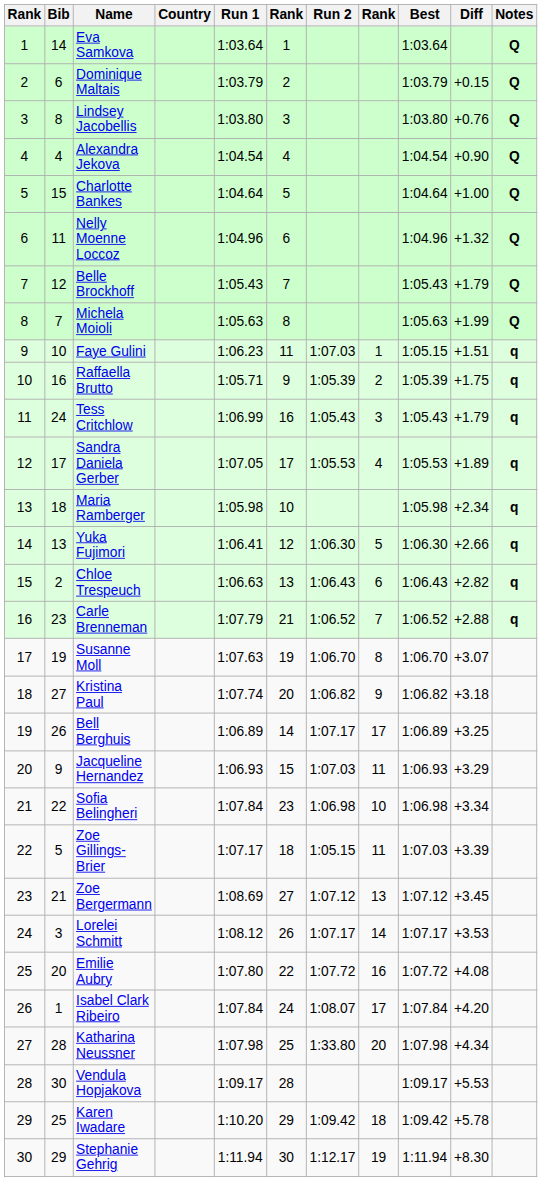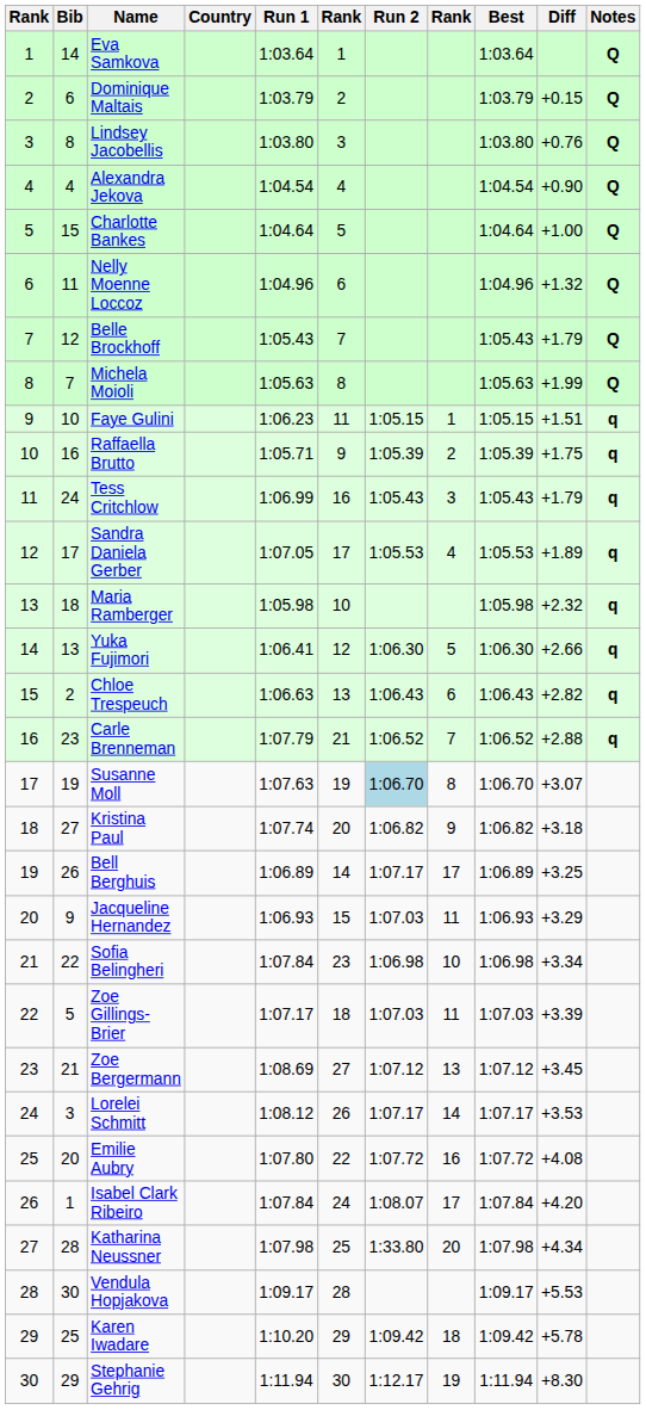 <table class="wikitable sortable" style="text-align:center">
 <tr>
 <th>Rank</th>
 <th>Bib</th>
 <th>Name</th>
 <th>Country</th>
 <th>Run 1</th>
 <th>Rank</th>
 <th>Run 2</th>
 <th>Rank</th>
 <th>Best</th>
 <th>Diff</th>
 <th>Notes</th>
 </tr>
 <tr bgcolor=ccffcc>
 <td>1</td>
 <td>14</td>
 <td align=left><a href='#'>Eva Samkova</a></td>
 <td align=left></td>
 <td>1:03.64</td>
 <td>1</td>
 <td></td>
 <td></td>
 <td>1:03.64</td>
 <td></td>
 <td><strong>Q</strong></td>
 </tr>
 <tr bgcolor=ccffcc>
 <td>2</td>
 <td>6</td>
 <td align=left><a href='#'>Dominique Maltais</a></td>
 <td align=left></td>
 <td>1:03.79</td>
 <td>2</td>
 <td></td>
 <td></td>
 <td>1:03.79</td>
 <td>+0.15</td>
 <td><strong>Q</strong></td>
 </tr>
 <tr bgcolor=ccffcc>
 <td>3</td>
 <td>8</td>
 <td align=left><a href='#'>Lindsey Jacobellis</a></td>
 <td align=left></td>
 <td>1:03.80</td>
 <td>3</td>
 <td></td>
 <td></td>
 <td>1:03.80</td>
 <td>+0.76</td>
 <td><strong>Q</strong></td>
 </tr>
 <tr bgcolor=ccffcc>
 <td>4</td>
 <td>4</td>
 <td align=left><a href='#'>Alexandra Jekova</a></td>
 <td align=left></td>
 <td>1:04.54</td>
 <td>4</td>
 <td></td>
 <td></td>
 <td>1:04.54</td>
 <td>+0.90</td>
 <td><strong>Q</strong></td>
 </tr>
 <tr bgcolor=ccffcc>
 <td>5</td>
 <td>15</td>
 <td align=left><a href='#'>Charlotte Bankes</a></td>
 <td align=left></td>
 <td>1:04.64</td>
 <td>5</td>
 <td></td>
 <td></td>
 <td>1:04.64</td>
 <td>+1.00</td>
 <td><strong>Q</strong></td>
 </tr>
 <tr bgcolor=ccffcc>
 <td>6</td>
 <td>11</td>
 <td align=left><a href='#'>Nelly Moenne Loccoz</a></td>
 <td align=left></td>
 <td>1:04.96</td>
 <td>6</td>
 <td></td>
 <td></td>
 <td>1:04.96</td>
 <td>+1.32</td>
 <td><strong>Q</strong></td>
 </tr>
 <tr bgcolor=ccffcc>
 <td>7</td>
 <td>12</td>
 <td align=left><a href='#'>Belle Brockhoff</a></td>
 <td align=left></td>
 <td>1:05.43</td>
 <td>7</td>
 <td></td>
 <td></td>
 <td>1:05.43</td>
 <td>+1.79</td>
 <td><strong>Q</strong></td>
 </tr>
 <tr bgcolor=ccffcc>
 <td>8</td>
 <td>7</td>
 <td align=left><a href='#'>Michela Moioli</a></td>
 <td align=left></td>
 <td>1:05.63</td>
 <td>8</td>
 <td></td>
 <td></td>
 <td>1:05.63</td>
 <td>+1.99</td>
 <td><strong>Q</strong></td>
 </tr>
 <tr bgcolor=ddffdd>
 <td>9</td>
 <td>10</td>
 <td align=left><a href='#'>Faye Gulini</a></td>
 <td align=left></td>
 <td>1:06.23</td>
 <td>11</td>
-<td>1:07.03</td>
+<td>1:05.15</td>
 <td>1</td>
 <td>1:05.15</td>
 <td>+1.51</td>
 <td><strong>q</strong></td>
 </tr>
 <tr bgcolor=ddffdd>
 <td>10</td>
 <td>16</td>
 <td align=left><a href='#'>Raffaella Brutto</a></td>
 <td align=left></td>
 <td>1:05.71</td>
 <td>9</td>
 <td>1:05.39</td>
 <td>2</td>
 <td>1:05.39</td>
 <td>+1.75</td>
 <td><strong>q</strong></td>
 </tr>
 <tr bgcolor=ddffdd>
 <td>11</td>
 <td>24</td>
 <td align=left><a href='#'>Tess Critchlow</a></td>
 <td align=left></td>
 <td>1:06.99</td>
 <td>16</td>
 <td>1:05.43</td>
 <td>3</td>
 <td>1:05.43</td>
 <td>+1.79</td>
 <td><strong>q</strong></td>
 </tr>
 <tr bgcolor=ddffdd>
 <td>12</td>
 <td>17</td>
 <td align=left><a href='#'>Sandra Daniela Gerber</a></td>
 <td align=left></td>
 <td>1:07.05</td>
 <td>17</td>
 <td>1:05.53</td>
 <td>4</td>
 <td>1:05.53</td>
 <td>+1.89</td>
 <td><strong>q</strong></td>
 </tr>
 <tr bgcolor=ddffdd>
 <td>13</td>
 <td>18</td>
 <td align=left><a href='#'>Maria Ramberger</a></td>
 <td align=left></td>
 <td>1:05.98</td>
 <td>10</td>
 <td></td>
 <td></td>
 <td>1:05.98</td>
-<td>+2.34</td>
+<td>+2.32</td>
 <td><strong>q</strong></td>
 </tr>
 <tr bgcolor=ddffdd>
 <td>14</td>
 <td>13</td>
 <td align=left><a href='#'>Yuka Fujimori</a></td>
 <td align=left></td>
 <td>1:06.41</td>
 <td>12</td>
 <td>1:06.30</td>
 <td>5</td>
 <td>1:06.30</td>
 <td>+2.66</td>
 <td><strong>q</strong></td>
 </tr>
 <tr bgcolor=ddffdd>
 <td>15</td>
 <td>2</td>
 <td align=left><a href='#'>Chloe Trespeuch</a></td>
 <td align=left></td>
 <td>1:06.63</td>
 <td>13</td>
 <td>1:06.43</td>
 <td>6</td>
 <td>1:06.43</td>
 <td>+2.82</td>
 <td><strong>q</strong></td>
 </tr>
 <tr bgcolor=ddffdd>
 <td>16</td>
 <td>23</td>
 <td align=left><a href='#'>Carle Brenneman</a></td>
 <td align=left></td>
 <td>1:07.79</td>
 <td>21</td>
 <td>1:06.52</td>
 <td>7</td>
 <td>1:06.52</td>
 <td>+2.88</td>
 <td><strong>q</strong></td>
 </tr>
 <tr>
 <td>17</td>
 <td>19</td>
 <td align=left><a href='#'>Susanne Moll</a></td>
 <td align=left></td>
 <td>1:07.63</td>
 <td>19</td>
-<td>1:06.70</td>
+<td style="background: lightblue;">1:06.70</td>
 <td>8</td>
 <td>1:06.70</td>
 <td>+3.07</td>
 <td></td>
 </tr>
 <tr>
 <td>18</td>
 <td>27</td>
 <td align=left><a href='#'>Kristina Paul</a></td>
 <td align=left></td>
 <td>1:07.74</td>
 <td>20</td>
 <td>1:06.82</td>
 <td>9</td>
 <td>1:06.82</td>
 <td>+3.18</td>
 <td></td>
 </tr>
 <tr>
 <td>19</td>
 <td>26</td>
 <td align=left><a href='#'>Bell Berghuis</a></td>
 <td align=left></td>
 <td>1:06.89</td>
 <td>14</td>
 <td>1:07.17</td>
 <td>17</td>
 <td>1:06.89</td>
 <td>+3.25</td>
 <td></td>
 </tr>
 <tr>
 <td>20</td>
 <td>9</td>
 <td align=left><a href='#'>Jacqueline Hernandez</a></td>
 <td align=left></td>
 <td>1:06.93</td>
 <td>15</td>
 <td>1:07.03</td>
 <td>11</td>
 <td>1:06.93</td>
 <td>+3.29</td>
 <td></td>
 </tr>
 <tr>
 <td>21</td>
 <td>22</td>
 <td align=left><a href='#'>Sofia Belingheri</a></td>
 <td align=left></td>
 <td>1:07.84</td>
 <td>23</td>
 <td>1:06.98</td>
 <td>10</td>
 <td>1:06.98</td>
 <td>+3.34</td>
 <td></td>
 </tr>
 <tr>
 <td>22</td>
 <td>5</td>
 <td align=left><a href='#'>Zoe Gillings-Brier</a></td>
 <td align=left></td>
 <td>1:07.17</td>
 <td>18</td>
-<td>1:05.15</td>
+<td>1:07.03</td>
 <td>11</td>
 <td>1:07.03</td>
 <td>+3.39</td>
 <td></td>
 </tr>
 <tr>
 <td>23</td>
 <td>21</td>
 <td align=left><a href='#'>Zoe Bergermann</a></td>
 <td align=left></td>
 <td>1:08.69</td>
 <td>27</td>
 <td>1:07.12</td>
 <td>13</td>
 <td>1:07.12</td>
 <td>+3.45</td>
 <td></td>
 </tr>
 <tr>
 <td>24</td>
 <td>3</td>
 <td align=left><a href='#'>Lorelei Schmitt</a></td>
 <td align=left></td>
 <td>1:08.12</td>
 <td>26</td>
 <td>1:07.17</td>
 <td>14</td>
 <td>1:07.17</td>
 <td>+3.53</td>
 <td></td>
 </tr>
 <tr>
 <td>25</td>
 <td>20</td>
 <td align=left><a href='#'>Emilie Aubry</a></td>
 <td align=left></td>
 <td>1:07.80</td>
 <td>22</td>
 <td>1:07.72</td>
 <td>16</td>
 <td>1:07.72</td>
 <td>+4.08</td>
 <td></td>
 </tr>
 <tr>
 <td>26</td>
 <td>1</td>
 <td align=left><a href='#'>Isabel Clark Ribeiro</a></td>
 <td align=left></td>
 <td>1:07.84</td>
 <td>24</td>
 <td>1:08.07</td>
 <td>17</td>
 <td>1:07.84</td>
 <td>+4.20</td>
 <td></td>
 </tr>
 <tr>
 <td>27</td>
 <td>28</td>
 <td align=left><a href='#'>Katharina Neussner</a></td>
 <td align=left></td>
 <td>1:07.98</td>
 <td>25</td>
 <td>1:33.80</td>
 <td>20</td>
 <td>1:07.98</td>
 <td>+4.34</td>
 <td></td>
 </tr>
 <tr>
 <td>28</td>
 <td>30</td>
 <td align=left><a href='#'>Vendula Hopjakova</a></td>
 <td align=left></td>
 <td>1:09.17</td>
 <td>28</td>
 <td></td>
 <td></td>
 <td>1:09.17</td>
 <td>+5.53</td>
 <td></td>
 </tr>
 <tr>
 <td>29</td>
 <td>25</td>
 <td align=left><a href='#'>Karen Iwadare</a></td>
 <td align=left></td>
 <td>1:10.20</td>
 <td>29</td>
 <td>1:09.42</td>
 <td>18</td>
 <td>1:09.42</td>
 <td>+5.78</td>
 <td></td>
 </tr>
 <tr>
 <td>30</td>
 <td>29</td>
 <td align=left><a href='#'>Stephanie Gehrig</a></td>
 <td align=left></td>
 <td>1:11.94</td>
 <td>30</td>
 <td>1:12.17</td>
 <td>19</td>
 <td>1:11.94</td>
 <td>+8.30</td>
 <td></td>
 </tr>
 </table>
